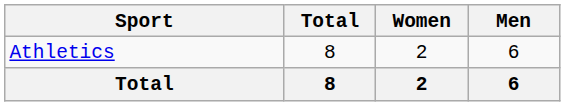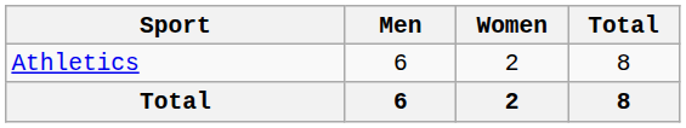 <table class="wikitable sortable" style="text-align:center;">
 <tr>
 <th width=180>Sport</th>
+<th width=55>Men</th>
+<th width=55>Women</th>
 <th width=55>Total</th>
-<th width=55>Women</th>
-<th width=55>Men</th>
 </tr>
 <tr>
 <td align=left><a href='#'>Athletics</a></td>
+<td>6</td>
+<td>2</td>
 <td>8</td>
-<td>2</td>
-<td>6</td>
 </tr>
 <tr>
 <th>Total</th>
+<th>6</th>
+<th>2</th>
 <th>8</th>
-<th>2</th>
-<th>6</th>
 </tr>
 </table>
